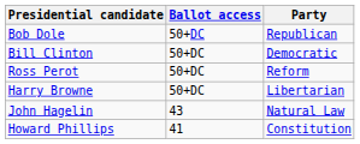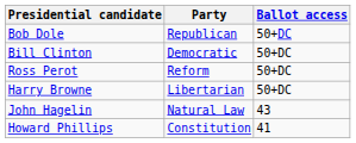 <table class="wikitable" style="background:#lightgrey">
 <tr>
 <th>Presidential candidate</th>
+<th>Party</th>
 <th><a href='#'>Ballot access</a></th>
-<th>Party</th>
 </tr>
 <tr>
 <td><a href='#'>Bob Dole</a></td>
+<td><a href='#'>Republican</a></td>
 <td>50+<a href='#'>DC</a></td>
-<td><a href='#'>Republican</a></td>
 </tr>
 <tr>
 <td><a href='#'>Bill Clinton</a></td>
+<td><a href='#'>Democratic</a></td>
 <td>50+DC</td>
-<td><a href='#'>Democratic</a></td>
 </tr>
 <tr>
 <td><a href='#'>Ross Perot</a></td>
+<td><a href='#'>Reform</a></td>
 <td>50+DC</td>
-<td><a href='#'>Reform</a></td>
 </tr>
 <tr>
 <td><a href='#'>Harry Browne</a></td>
+<td><a href='#'>Libertarian</a></td>
 <td>50+DC</td>
-<td><a href='#'>Libertarian</a></td>
 </tr>
 <tr>
 <td><a href='#'>John Hagelin</a></td>
+<td><a href='#'>Natural Law</a></td>
 <td>43</td>
-<td><a href='#'>Natural Law</a></td>
 </tr>
 <tr>
 <td><a href='#'>Howard Phillips</a></td>
+<td><a href='#'>Constitution</a></td>
 <td>41</td>
-<td><a href='#'>Constitution</a></td>
 </tr>
 </table>
